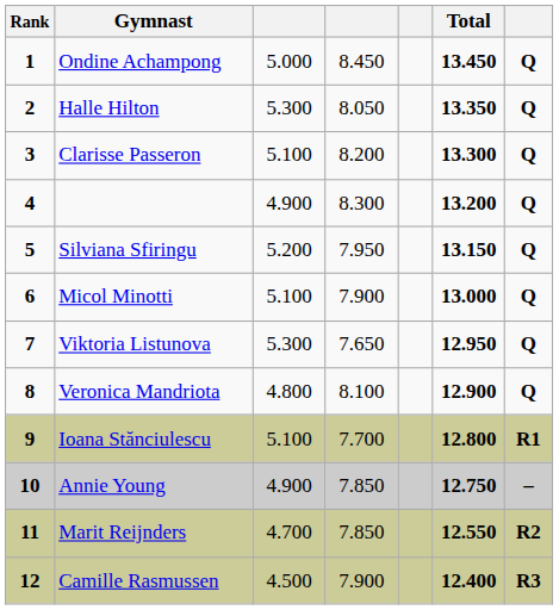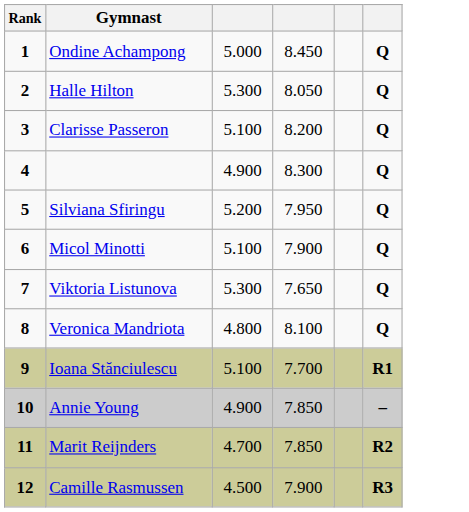 <table style="text-align:center;" class="wikitable sortable">
 <tr>
 <th scope="col" style="width:15px;"><small>Rank</small></th>
 <th scope="col" style="width:150px;">Gymnast</th>
 <th scope="col" style="width:50px;"><small></small></th>
 <th scope="col" style="width:50px;"><small></small></th>
 <th scope="col" style="width:20px;"><small></small></th>
-<th scope="col" style="width:50px;">Total</th>
 <th scope="col" style="width:30px;"><small></small></th>
 </tr>
 <tr>
 <td scope="row" style="text-align:center"><strong>1</strong></td>
 <td style="height:30px; text-align:left;"> <a href='#'>Ondine Achampong</a></td>
 <td>5.000</td>
 <td>8.450</td>
 <td></td>
-<td><strong>13.450</strong></td>
 <td><strong>Q</strong></td>
 </tr>
 <tr>
 <td scope="row" style="text-align:center"><strong>2</strong></td>
 <td style="height:30px; text-align:left;"> <a href='#'>Halle Hilton</a></td>
 <td>5.300</td>
 <td>8.050</td>
 <td></td>
-<td><strong>13.350</strong></td>
 <td><strong>Q</strong></td>
 </tr>
 <tr>
 <td scope="row" style="text-align:center"><strong>3</strong></td>
 <td style="height:30px; text-align:left;"> <a href='#'>Clarisse Passeron</a></td>
 <td>5.100</td>
 <td>8.200</td>
 <td></td>
-<td><strong>13.300</strong></td>
 <td><strong>Q</strong></td>
 </tr>
 <tr>
 <td scope="row" style="text-align:center"><strong>4</strong></td>
 <td style="height:30px; text-align:left;"></td>
 <td>4.900</td>
 <td>8.300</td>
 <td></td>
-<td><strong>13.200</strong></td>
 <td><strong>Q</strong></td>
 </tr>
 <tr>
 <td scope="row" style="text-align:center"><strong>5</strong></td>
 <td style="height:30px; text-align:left;"> <a href='#'>Silviana Sfiringu</a></td>
 <td>5.200</td>
 <td>7.950</td>
 <td></td>
-<td><strong>13.150</strong></td>
 <td><strong>Q</strong></td>
 </tr>
 <tr>
 <td scope="row" style="text-align:center"><strong>6</strong></td>
 <td style="height:30px; text-align:left;"> <a href='#'>Micol Minotti</a></td>
 <td>5.100</td>
 <td>7.900</td>
 <td></td>
-<td><strong>13.000</strong></td>
 <td><strong>Q</strong></td>
 </tr>
 <tr>
 <td scope="row" style="text-align:center"><strong>7</strong></td>
 <td style="height:30px; text-align:left;"> <a href='#'>Viktoria Listunova</a></td>
 <td>5.300</td>
 <td>7.650</td>
 <td></td>
-<td><strong>12.950</strong></td>
 <td><strong>Q</strong></td>
 </tr>
 <tr>
 <td scope="row" style="text-align:center"><strong>8</strong></td>
 <td style="height:30px; text-align:left;"> <a href='#'>Veronica Mandriota</a></td>
 <td>4.800</td>
 <td>8.100</td>
 <td></td>
-<td><strong>12.900</strong></td>
 <td><strong>Q</strong></td>
 </tr>
 <tr style="background:#cccc99;">
 <td scope="row" style="text-align:center"><strong>9</strong></td>
 <td style="height:30px; text-align:left;"> <a href='#'>Ioana Stănciulescu</a></td>
 <td>5.100</td>
 <td>7.700</td>
 <td></td>
-<td><strong>12.800</strong></td>
 <td><strong>R1</strong></td>
 </tr>
 <tr style="background:#cccccc;">
 <td scope="row" style="text-align:center"><strong>10</strong></td>
 <td style="height:30px; text-align:left;"> <a href='#'>Annie Young</a></td>
 <td>4.900</td>
 <td>7.850</td>
 <td></td>
-<td><strong>12.750</strong></td>
 <td><strong>–</strong></td>
 </tr>
 <tr style="background:#cccc99;">
 <td scope="row" style="text-align:center"><strong>11</strong></td>
 <td style="height:30px; text-align:left;"> <a href='#'>Marit Reijnders</a></td>
 <td>4.700</td>
 <td>7.850</td>
 <td></td>
-<td><strong>12.550</strong></td>
 <td><strong>R2</strong></td>
 </tr>
 <tr style="background:#cccc99;">
 <td scope="row" style="text-align:center"><strong>12</strong></td>
 <td style="height:30px; text-align:left;"> <a href='#'>Camille Rasmussen</a></td>
 <td>4.500</td>
 <td>7.900</td>
 <td></td>
-<td><strong>12.400</strong></td>
 <td><strong>R3</strong></td>
 </tr>
 </table>
